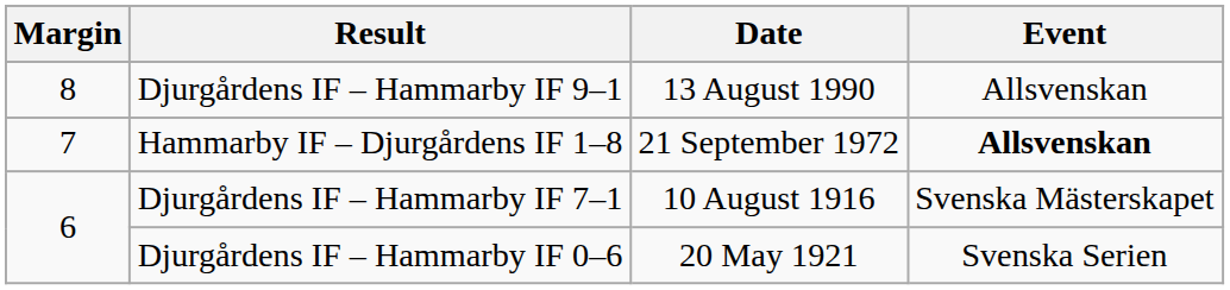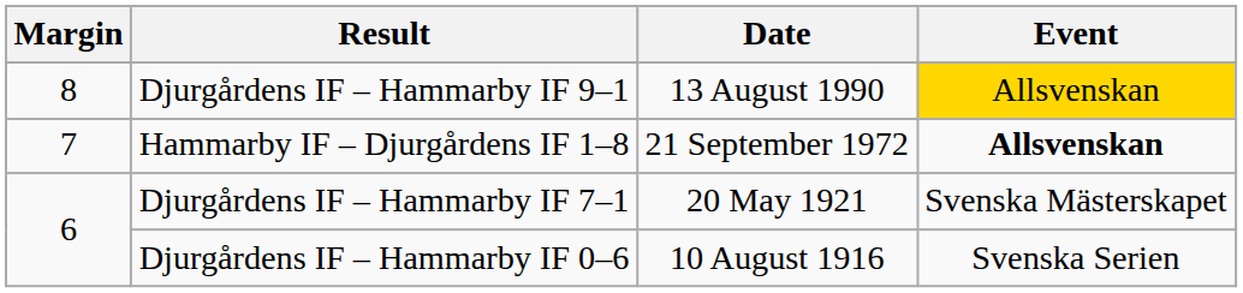 <table class="wikitable" style="font-size:90%; text-align: center">
 <tr>
 <th>Margin</th>
 <th>Result</th>
 <th>Date</th>
 <th>Event</th>
 </tr>
 <tr>
 <td>8</td>
 <td>Djurgårdens IF – Hammarby IF 9–1</td>
 <td>13 August 1990</td>
-<td>Allsvenskan</td>
+<td style="background: gold;">Allsvenskan</td>
 </tr>
 <tr>
 <td>7</td>
 <td>Hammarby IF – Djurgårdens IF 1–8</td>
 <td>21 September 1972</td>
 <td><strong>Allsvenskan</strong></td>
 </tr>
 <tr>
 <td rowspan=2>6</td>
 <td>Djurgårdens IF – Hammarby IF 7–1</td>
-<td>10 August 1916</td>
+<td>20 May 1921</td>
 <td>Svenska Mästerskapet</td>
 </tr>
 <tr>
 <td>Djurgårdens IF – Hammarby IF 0–6</td>
-<td>20 May 1921</td>
+<td>10 August 1916</td>
 <td>Svenska Serien</td>
 </tr>
 </table>
